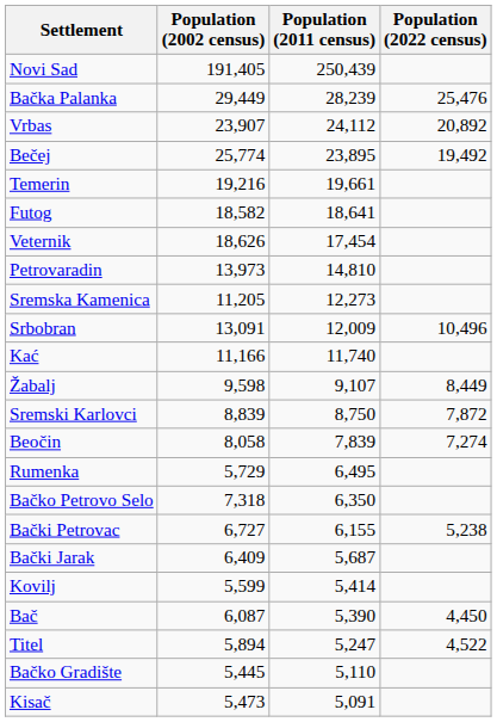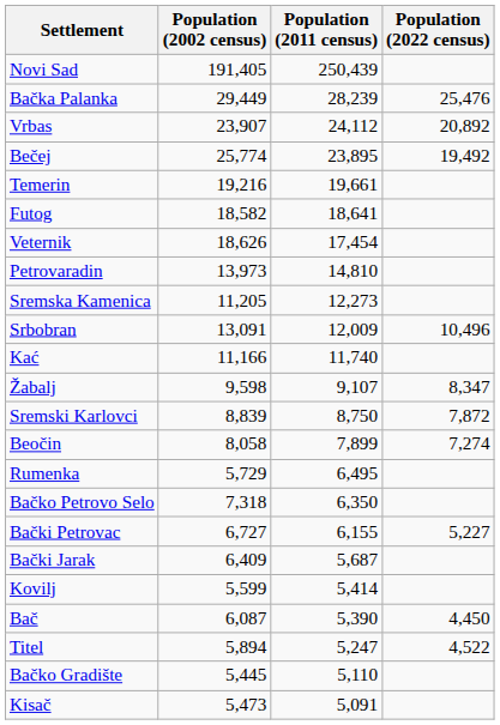 <table class="wikitable sortable" style="text-align:right">
 <tr>
 <th>Settlement</th>
 <th>Population<br>(2002 census)</th>
 <th>Population<br>(2011 census)</th>
 <th>Population<br>(2022 census)</th>
 </tr>
 <tr>
 <td style="text-align:left"><a href='#'>Novi Sad</a></td>
 <td>191,405</td>
 <td>250,439</td>
 <td></td>
 </tr>
 <tr>
 <td style="text-align:left"><a href='#'>Bačka Palanka</a></td>
 <td>29,449</td>
 <td>28,239</td>
 <td>25,476</td>
 </tr>
 <tr>
 <td style="text-align:left"><a href='#'>Vrbas</a></td>
 <td>23,907</td>
 <td>24,112</td>
 <td>20,892</td>
 </tr>
 <tr>
 <td style="text-align:left"><a href='#'>Bečej</a></td>
 <td>25,774</td>
 <td>23,895</td>
 <td>19,492</td>
 </tr>
 <tr>
 <td style="text-align:left"><a href='#'>Temerin</a></td>
 <td>19,216</td>
 <td>19,661</td>
 <td></td>
 </tr>
 <tr>
 <td style="text-align:left"><a href='#'>Futog</a></td>
 <td>18,582</td>
 <td>18,641</td>
 <td></td>
 </tr>
 <tr>
 <td style="text-align:left"><a href='#'>Veternik</a></td>
 <td>18,626</td>
 <td>17,454</td>
 <td></td>
 </tr>
 <tr>
 <td style="text-align:left"><a href='#'>Petrovaradin</a></td>
 <td>13,973</td>
 <td>14,810</td>
 <td></td>
 </tr>
 <tr>
 <td style="text-align:left"><a href='#'>Sremska Kamenica</a></td>
 <td>11,205</td>
 <td>12,273</td>
 <td></td>
 </tr>
 <tr>
 <td style="text-align:left"><a href='#'>Srbobran</a></td>
 <td>13,091</td>
 <td>12,009</td>
 <td>10,496</td>
 </tr>
 <tr>
 <td style="text-align:left"><a href='#'>Kać</a></td>
 <td>11,166</td>
 <td>11,740</td>
 <td></td>
 </tr>
 <tr>
 <td style="text-align:left"><a href='#'>Žabalj</a></td>
 <td>9,598</td>
 <td>9,107</td>
-<td>8,449</td>
+<td>8,347</td>
 </tr>
 <tr>
 <td style="text-align:left"><a href='#'>Sremski Karlovci</a></td>
 <td>8,839</td>
 <td>8,750</td>
 <td>7,872</td>
 </tr>
 <tr>
 <td style="text-align:left"><a href='#'>Beočin</a></td>
 <td>8,058</td>
-<td>7,839</td>
+<td>7,899</td>
 <td>7,274</td>
 </tr>
 <tr>
 <td style="text-align:left"><a href='#'>Rumenka</a></td>
 <td>5,729</td>
 <td>6,495</td>
 <td></td>
 </tr>
 <tr>
 <td style="text-align:left"><a href='#'>Bačko Petrovo Selo</a></td>
 <td>7,318</td>
 <td>6,350</td>
 <td></td>
 </tr>
 <tr>
 <td style="text-align:left"><a href='#'>Bački Petrovac</a></td>
 <td>6,727</td>
 <td>6,155</td>
-<td>5,238</td>
+<td>5,227</td>
 </tr>
 <tr>
 <td style="text-align:left"><a href='#'>Bački Jarak</a></td>
 <td>6,409</td>
 <td>5,687</td>
 <td></td>
 </tr>
 <tr>
 <td style="text-align:left"><a href='#'>Kovilj</a></td>
 <td>5,599</td>
 <td>5,414</td>
 <td></td>
 </tr>
 <tr>
 <td style="text-align:left"><a href='#'>Bač</a></td>
 <td>6,087</td>
 <td>5,390</td>
 <td>4,450</td>
 </tr>
 <tr>
 <td style="text-align:left"><a href='#'>Titel</a></td>
 <td>5,894</td>
 <td>5,247</td>
 <td>4,522</td>
 </tr>
 <tr>
 <td style="text-align:left"><a href='#'>Bačko Gradište</a></td>
 <td>5,445</td>
 <td>5,110</td>
 <td></td>
 </tr>
 <tr>
 <td style="text-align:left"><a href='#'>Kisač</a></td>
 <td>5,473</td>
 <td>5,091</td>
 <td></td>
 </tr>
 </table>
